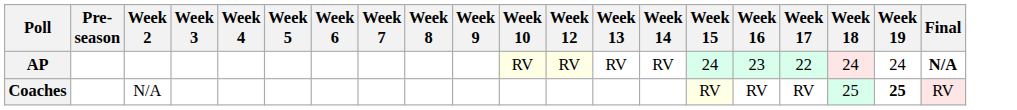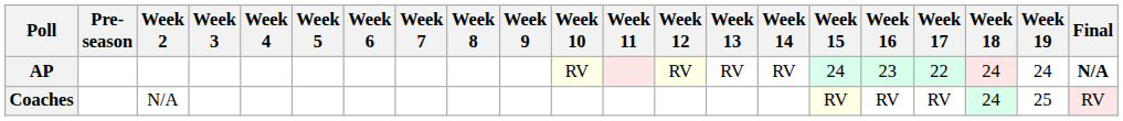 <table class="wikitable" style="white-space:nowrap;font-size:90%">
 <tr>
 <th>Poll</th>
 <th>Pre-<br>season</th>
 <th>Week<br>2</th>
 <th>Week<br>3</th>
 <th>Week<br>4</th>
 <th>Week<br>5</th>
 <th>Week<br>6</th>
 <th>Week<br>7</th>
 <th>Week<br>8</th>
 <th>Week<br>9</th>
 <th>Week<br>10</th>
+<th>Week<br>11</th>
 <th>Week<br>12</th>
 <th>Week<br>13</th>
 <th>Week<br>14</th>
 <th>Week<br>15</th>
 <th>Week<br>16</th>
 <th>Week<br>17</th>
 <th>Week<br>18</th>
 <th>Week<br>19</th>
 <th>Final</th>
 </tr>
 <tr style="text-align:center;">
 <th>AP</th>
 <td style="background:#FFF;"></td>
 <td style="background:#FFF;"></td>
 <td style="background:#FFF;"></td>
 <td style="background:#FFF;"></td>
 <td style="background:#FFF;"></td>
 <td style="background:#FFF;"></td>
 <td style="background:#FFF;"></td>
 <td style="background:#FFF;"></td>
 <td style="background:#FFF;"></td>
 <td style="background:#FFFFE6;">RV</td>
+<td style="background:#FFE6E6;"></td>
 <td style="background:#FFFFE6;">RV</td>
 <td style="background:#FFF;">RV</td>
 <td style="background:#FFF;">RV</td>
 <td style="background:#D8FFEB;">24</td>
 <td style="background:#D8FFEB;">23</td>
 <td style="background:#D8FFEB;">22</td>
 <td style="background:#FFE6E6;">24</td>
 <td style="background:#FFF;">24</td>
 <td style="background:#FFF;"><strong>N/A</strong></td>
 </tr>
 <tr style="text-align:center;">
 <th>Coaches</th>
 <td style="background:#FFF;"></td>
 <td style="background:#FFF;">N/A</td>
 <td style="background:#FFF;"></td>
 <td style="background:#FFF;"></td>
 <td style="background:#FFF;"></td>
 <td style="background:#FFF;"></td>
 <td style="background:#FFF;"></td>
 <td style="background:#FFF;"></td>
 <td style="background:#FFF;"></td>
 <td style="background:#FFF;"></td>
 <td style="background:#FFF;"></td>
 <td style="background:#FFF;"></td>
 <td style="background:#FFF;"></td>
+<td style="background:#FFF;"></td>
 <td style="background:#FFFFE6;">RV</td>
 <td style="background:#FFF;">RV</td>
 <td style="background:#FFF;">RV</td>
-<td style="background:#D8FFEB;">25</td>
-<td style="background:#FFF;"><strong>25</strong></td>
+<td style="background:#D8FFEB;">24</td>
+<td style="background:#FFF;">25</td>
 <td style="background:#FFE6E6;">RV</td>
 </tr>
 </table>
